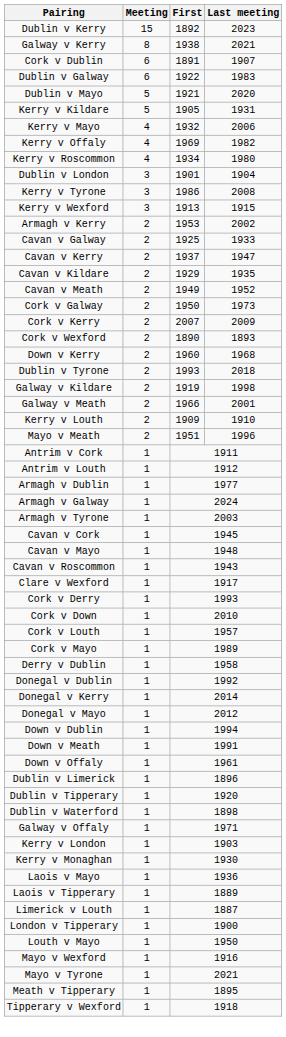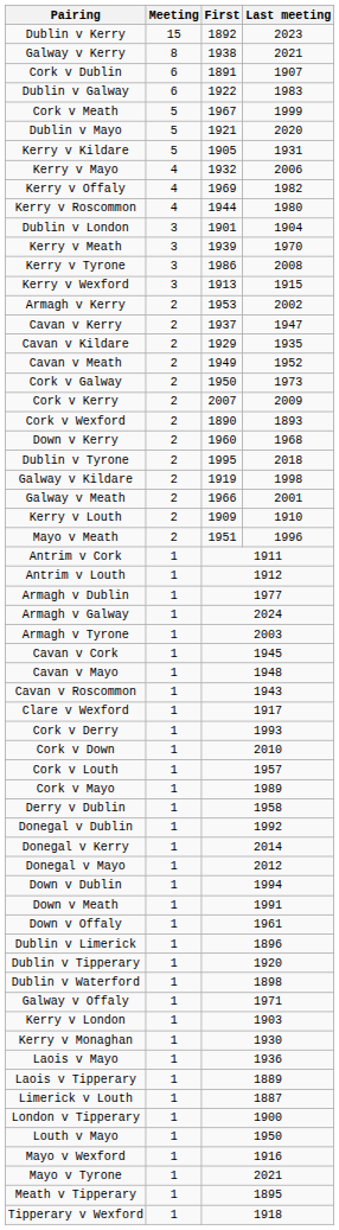 <table class="wikitable sortable" style="text-align:center;">
 <tr>
 <th>Pairing</th>
 <th>Meeting</th>
 <th>First</th>
 <th>Last meeting</th>
 </tr>
 <tr>
 <td>Dublin v Kerry</td>
 <td>15</td>
 <td>1892</td>
 <td>2023</td>
 </tr>
 <tr>
 <td>Galway v Kerry</td>
 <td>8</td>
 <td>1938</td>
 <td>2021</td>
 </tr>
 <tr>
 <td>Cork v Dublin</td>
 <td>6</td>
 <td>1891</td>
 <td>1907</td>
 </tr>
 <tr>
 <td>Dublin v Galway</td>
 <td>6</td>
 <td>1922</td>
 <td>1983</td>
 </tr>
 <tr>
+<td>Cork v Meath</td>
+<td>5</td>
+<td>1967</td>
+<td>1999</td>
+</tr>
+<tr>
 <td>Dublin v Mayo</td>
 <td>5</td>
 <td>1921</td>
 <td>2020</td>
 </tr>
 <tr>
 <td>Kerry v Kildare</td>
 <td>5</td>
 <td>1905</td>
 <td>1931</td>
 </tr>
 <tr>
 <td>Kerry v Mayo</td>
 <td>4</td>
 <td>1932</td>
 <td>2006</td>
 </tr>
 <tr>
 <td>Kerry v Offaly</td>
 <td>4</td>
 <td>1969</td>
 <td>1982</td>
 </tr>
 <tr>
 <td>Kerry v Roscommon</td>
 <td>4</td>
-<td>1934</td>
+<td>1944</td>
 <td>1980</td>
 </tr>
 <tr>
 <td>Dublin v London</td>
 <td>3</td>
 <td>1901</td>
 <td>1904</td>
+</tr>
+<tr>
+<td>Kerry v Meath</td>
+<td>3</td>
+<td>1939</td>
+<td>1970</td>
 </tr>
 <tr>
 <td>Kerry v Tyrone</td>
 <td>3</td>
 <td>1986</td>
 <td>2008</td>
 </tr>
 <tr>
 <td>Kerry v Wexford</td>
 <td>3</td>
 <td>1913</td>
 <td>1915</td>
 </tr>
 <tr>
 <td>Armagh v Kerry</td>
 <td>2</td>
 <td>1953</td>
 <td>2002</td>
-</tr>
-<tr>
-<td>Cavan v Galway</td>
-<td>2</td>
-<td>1925</td>
-<td>1933</td>
 </tr>
 <tr>
 <td>Cavan v Kerry</td>
 <td>2</td>
 <td>1937</td>
 <td>1947</td>
 </tr>
 <tr>
 <td>Cavan v Kildare</td>
 <td>2</td>
 <td>1929</td>
 <td>1935</td>
 </tr>
 <tr>
 <td>Cavan v Meath</td>
 <td>2</td>
 <td>1949</td>
 <td>1952</td>
 </tr>
 <tr>
 <td>Cork v Galway</td>
 <td>2</td>
 <td>1950</td>
 <td>1973</td>
 </tr>
 <tr>
 <td>Cork v Kerry</td>
 <td>2</td>
 <td>2007</td>
 <td>2009</td>
 </tr>
 <tr>
 <td>Cork v Wexford</td>
 <td>2</td>
 <td>1890</td>
 <td>1893</td>
 </tr>
 <tr>
 <td>Down v Kerry</td>
 <td>2</td>
 <td>1960</td>
 <td>1968</td>
 </tr>
 <tr>
 <td>Dublin v Tyrone</td>
 <td>2</td>
-<td>1993</td>
+<td>1995</td>
 <td>2018</td>
 </tr>
 <tr>
 <td>Galway v Kildare</td>
 <td>2</td>
 <td>1919</td>
 <td>1998</td>
 </tr>
 <tr>
 <td>Galway v Meath</td>
 <td>2</td>
 <td>1966</td>
 <td>2001</td>
 </tr>
 <tr>
 <td>Kerry v Louth</td>
 <td>2</td>
 <td>1909</td>
 <td>1910</td>
 </tr>
 <tr>
 <td>Mayo v Meath</td>
 <td>2</td>
 <td>1951</td>
 <td>1996</td>
 </tr>
 <tr>
 <td>Antrim v Cork</td>
 <td>1</td>
 <td colspan="2">1911</td>
 </tr>
 <tr>
 <td>Antrim v Louth</td>
 <td>1</td>
 <td colspan="2">1912</td>
 </tr>
 <tr>
 <td>Armagh v Dublin</td>
 <td>1</td>
 <td colspan="2">1977</td>
 </tr>
 <tr>
 <td>Armagh v Galway</td>
 <td>1</td>
 <td colspan="2">2024</td>
 </tr>
 <tr>
 <td>Armagh v Tyrone</td>
 <td>1</td>
 <td colspan="2">2003</td>
 </tr>
 <tr>
 <td>Cavan v Cork</td>
 <td>1</td>
 <td colspan="2">1945</td>
 </tr>
 <tr>
 <td>Cavan v Mayo</td>
 <td>1</td>
 <td colspan="2">1948</td>
 </tr>
 <tr>
 <td>Cavan v Roscommon</td>
 <td>1</td>
 <td colspan="2">1943</td>
 </tr>
 <tr>
 <td>Clare v Wexford</td>
 <td>1</td>
 <td colspan="2">1917</td>
 </tr>
 <tr>
 <td>Cork v Derry</td>
 <td>1</td>
 <td colspan="2">1993</td>
 </tr>
 <tr>
 <td>Cork v Down</td>
 <td>1</td>
 <td colspan="2">2010</td>
 </tr>
 <tr>
 <td>Cork v Louth</td>
 <td>1</td>
 <td colspan="2">1957</td>
 </tr>
 <tr>
 <td>Cork v Mayo</td>
 <td>1</td>
 <td colspan="2">1989</td>
 </tr>
 <tr>
 <td>Derry v Dublin</td>
 <td>1</td>
 <td colspan="2">1958</td>
 </tr>
 <tr>
 <td>Donegal v Dublin</td>
 <td>1</td>
 <td colspan="2">1992</td>
 </tr>
 <tr>
 <td>Donegal v Kerry</td>
 <td>1</td>
 <td colspan="2">2014</td>
 </tr>
 <tr>
 <td>Donegal v Mayo</td>
 <td>1</td>
 <td colspan="2">2012</td>
 </tr>
 <tr>
 <td>Down v Dublin</td>
 <td>1</td>
 <td colspan="2">1994</td>
 </tr>
 <tr>
 <td>Down v Meath</td>
 <td>1</td>
 <td colspan="2">1991</td>
 </tr>
 <tr>
 <td>Down v Offaly</td>
 <td>1</td>
 <td colspan="2">1961</td>
 </tr>
 <tr>
 <td>Dublin v Limerick</td>
 <td>1</td>
 <td colspan="2">1896</td>
 </tr>
 <tr>
 <td>Dublin v Tipperary</td>
 <td>1</td>
 <td colspan="2">1920</td>
 </tr>
 <tr>
 <td>Dublin v Waterford</td>
 <td>1</td>
 <td colspan="2">1898</td>
 </tr>
 <tr>
 <td>Galway v Offaly</td>
 <td>1</td>
 <td colspan="2">1971</td>
 </tr>
 <tr>
 <td>Kerry v London</td>
 <td>1</td>
 <td colspan="2">1903</td>
 </tr>
 <tr>
 <td>Kerry v Monaghan</td>
 <td>1</td>
 <td colspan="2">1930</td>
 </tr>
 <tr>
 <td>Laois v Mayo</td>
 <td>1</td>
 <td colspan="2">1936</td>
 </tr>
 <tr>
 <td>Laois v Tipperary</td>
 <td>1</td>
 <td colspan="2">1889</td>
 </tr>
 <tr>
 <td>Limerick v Louth</td>
 <td>1</td>
 <td colspan="2">1887</td>
 </tr>
 <tr>
 <td>London v Tipperary</td>
 <td>1</td>
 <td colspan="2">1900</td>
 </tr>
 <tr>
 <td>Louth v Mayo</td>
 <td>1</td>
 <td colspan="2">1950</td>
 </tr>
 <tr>
 <td>Mayo v Wexford</td>
 <td>1</td>
 <td colspan="2">1916</td>
 </tr>
 <tr>
 <td>Mayo v Tyrone</td>
 <td>1</td>
 <td colspan="2">2021</td>
 </tr>
 <tr>
 <td>Meath v Tipperary</td>
 <td>1</td>
 <td colspan="2">1895</td>
 </tr>
 <tr>
 <td>Tipperary v Wexford</td>
 <td>1</td>
 <td colspan="2">1918</td>
 </tr>
 </table>
